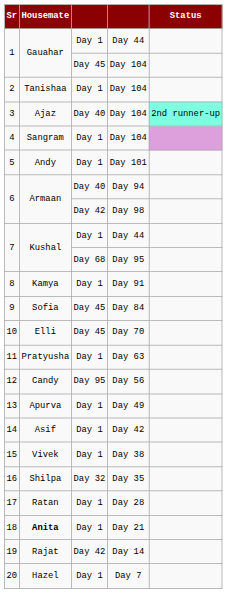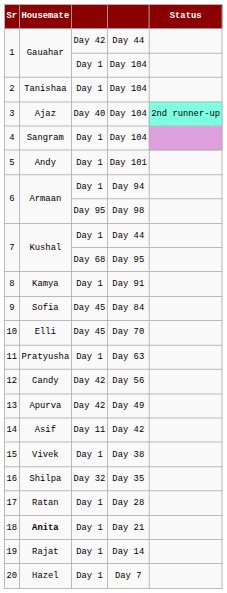 <table class="wikitable sortable" style=" text-align:center; font-size:85%;  line-height:25px; width:auto;">
 <tr>
 <th scope="col" style="background:#8B0000; color:#fff;">Sr</th>
 <th scope="col" style="background:#8B0000; color:#fff;">Housemate</th>
 <th scope="col" style="background:#8B0000; color:#fff;"></th>
 <th scope="col" style="background:#8B0000; color:#fff;"></th>
 <th scope="col" style="background:#8B0000; color:#fff;">Status</th>
 </tr>
 <tr>
 <td rowspan="2">1</td>
 <td rowspan="2">Gauahar</td>
-<td>Day 1</td>
+<td>Day 42</td>
 <td>Day 44</td>
 <td></td>
 </tr>
 <tr>
-<td>Day 45</td>
+<td>Day 1</td>
 <td>Day 104</td>
 <td></td>
 </tr>
 <tr>
 <td>2</td>
 <td>Tanishaa</td>
 <td>Day 1</td>
 <td>Day 104</td>
 <td></td>
 </tr>
 <tr>
 <td>3</td>
 <td>Ajaz</td>
 <td>Day 40</td>
 <td>Day 104</td>
 <td style="background:#7FFFE1;">2nd runner-up</td>
 </tr>
 <tr>
 <td>4</td>
 <td>Sangram</td>
 <td>Day 1</td>
 <td>Day 104</td>
 <td style="background:#DDA0DD;"></td>
 </tr>
 <tr>
 <td>5</td>
 <td>Andy</td>
 <td>Day 1</td>
 <td>Day 101</td>
 <td></td>
 </tr>
 <tr>
 <td rowspan="2">6</td>
 <td rowspan="2">Armaan</td>
-<td>Day 40</td>
+<td>Day 1</td>
 <td>Day 94</td>
 <td></td>
 </tr>
 <tr>
-<td>Day 42</td>
+<td>Day 95</td>
 <td>Day 98</td>
 <td></td>
 </tr>
 <tr>
 <td rowspan="2">7</td>
 <td rowspan="2">Kushal</td>
 <td>Day 1</td>
 <td>Day 44</td>
 <td></td>
 </tr>
 <tr>
 <td>Day 68</td>
 <td>Day 95</td>
 <td></td>
 </tr>
 <tr>
 <td>8</td>
 <td>Kamya</td>
 <td>Day 1</td>
 <td>Day 91</td>
 <td></td>
 </tr>
 <tr>
 <td>9</td>
 <td>Sofia</td>
 <td>Day 45</td>
 <td>Day 84</td>
 <td></td>
 </tr>
 <tr>
 <td>10</td>
 <td>Elli</td>
 <td>Day 45</td>
 <td>Day 70</td>
 <td></td>
 </tr>
 <tr>
 <td>11</td>
 <td>Pratyusha</td>
 <td>Day 1</td>
 <td>Day 63</td>
 <td></td>
 </tr>
 <tr>
 <td>12</td>
 <td>Candy</td>
-<td>Day 95</td>
+<td>Day 42</td>
 <td>Day 56</td>
 <td></td>
 </tr>
 <tr>
 <td>13</td>
 <td>Apurva</td>
-<td>Day 1</td>
+<td>Day 42</td>
 <td>Day 49</td>
 <td></td>
 </tr>
 <tr>
 <td>14</td>
 <td>Asif</td>
-<td>Day 1</td>
+<td>Day 11</td>
 <td>Day 42</td>
 <td></td>
 </tr>
 <tr>
 <td>15</td>
 <td>Vivek</td>
 <td>Day 1</td>
 <td>Day 38</td>
 <td></td>
 </tr>
 <tr>
 <td>16</td>
 <td>Shilpa</td>
 <td>Day 32</td>
 <td>Day 35</td>
 <td></td>
 </tr>
 <tr>
 <td>17</td>
 <td>Ratan</td>
 <td>Day 1</td>
 <td>Day 28</td>
 <td></td>
 </tr>
 <tr>
 <td>18</td>
 <td><strong>Anita</strong></td>
 <td>Day 1</td>
 <td>Day 21</td>
 <td></td>
 </tr>
 <tr>
 <td>19</td>
 <td>Rajat</td>
-<td>Day 42</td>
+<td>Day 1</td>
 <td>Day 14</td>
 <td></td>
 </tr>
 <tr>
 <td>20</td>
 <td>Hazel</td>
 <td>Day 1</td>
 <td>Day 7</td>
 <td></td>
 </tr>
 </table>
